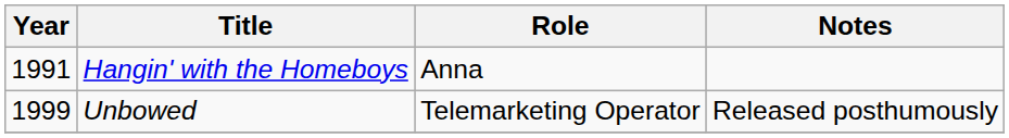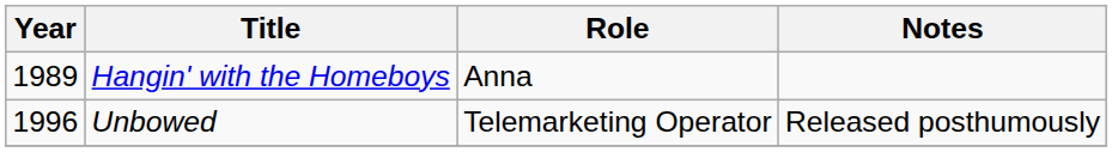 <table class="wikitable">
 <tr>
 <th>Year</th>
 <th>Title</th>
 <th>Role</th>
 <th>Notes</th>
 </tr>
 <tr>
-<td>1991</td>
+<td>1989</td>
 <td><em><a href='#'>Hangin' with the Homeboys</a></em></td>
 <td>Anna</td>
 <td></td>
 </tr>
 <tr>
-<td>1999</td>
+<td>1996</td>
 <td><em>Unbowed</em></td>
 <td>Telemarketing Operator</td>
 <td>Released posthumously</td>
 </tr>
 <tr>
 </tr>
 </table>
